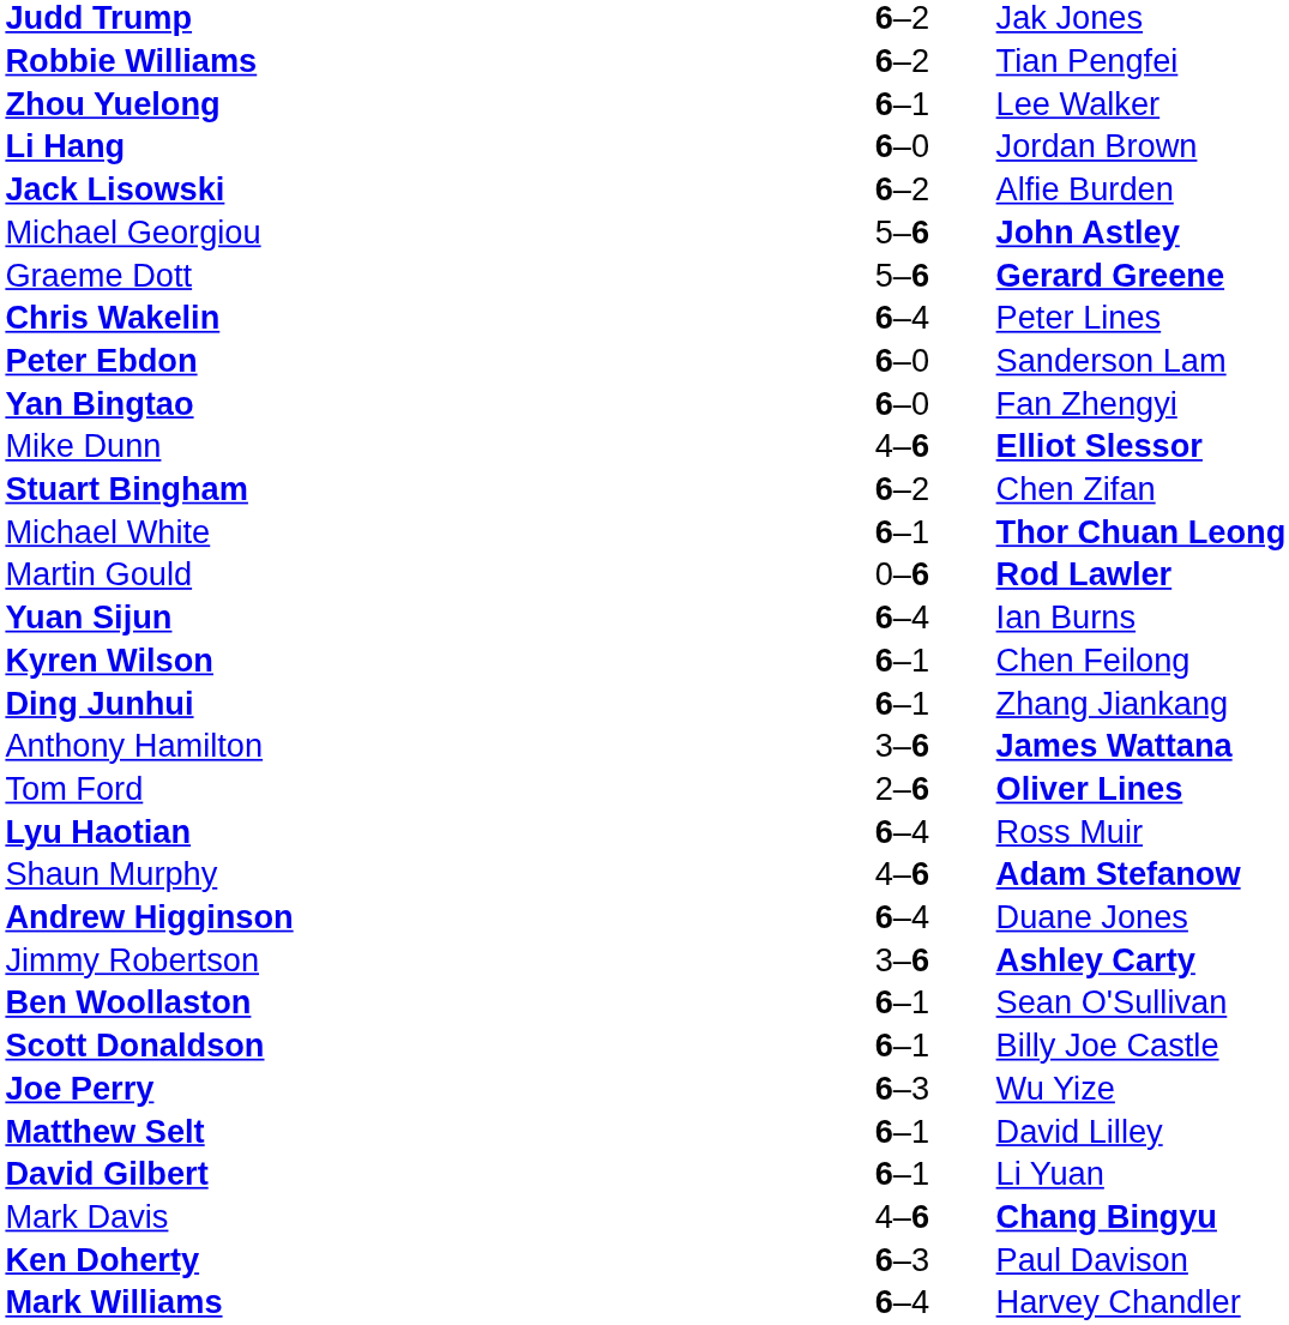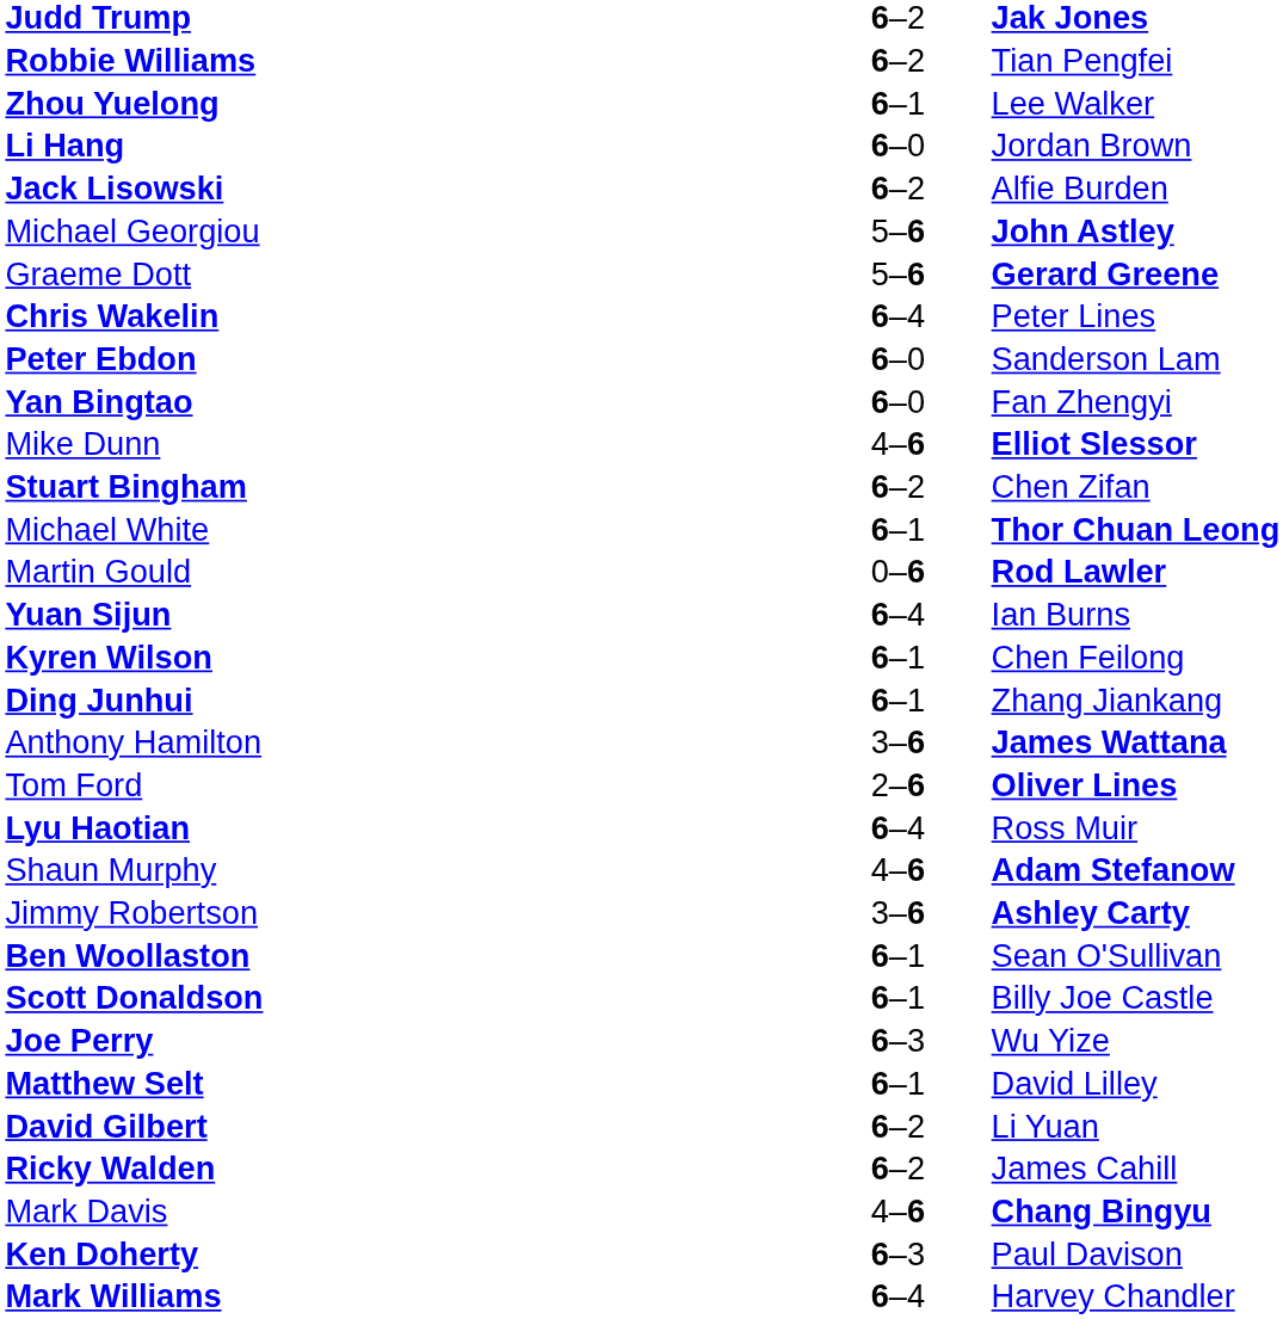 <table width="100%" cellspacing="1">
 <tr>
 <th width=45%></th>
 <th width=10%></th>
 <th width=45%></th>
 </tr>
 <tr>
 <td> <strong><a href='#'>Judd Trump</a></strong></td>
 <td align="center"><strong>6</strong>–2</td>
-<td> <a href='#'>Jak Jones</a></td>
+<td><strong> <a href='#'>Jak Jones</a></strong></td>
 </tr>
 <tr>
 <td> <strong><a href='#'>Robbie Williams</a></strong></td>
 <td align="center"><strong>6</strong>–2</td>
 <td> <a href='#'>Tian Pengfei</a></td>
 </tr>
 <tr>
 <td> <strong><a href='#'>Zhou Yuelong</a></strong></td>
 <td align="center"><strong>6</strong>–1</td>
 <td> <a href='#'>Lee Walker</a></td>
 </tr>
 <tr>
 <td> <strong><a href='#'>Li Hang</a></strong></td>
 <td align="center"><strong>6</strong>–0</td>
 <td> <a href='#'>Jordan Brown</a></td>
 </tr>
 <tr>
 <td> <strong><a href='#'>Jack Lisowski</a></strong></td>
 <td align="center"><strong>6</strong>–2</td>
 <td> <a href='#'>Alfie Burden</a></td>
 </tr>
 <tr>
 <td> <a href='#'>Michael Georgiou</a></td>
 <td align="center">5–<strong>6</strong></td>
 <td> <strong><a href='#'>John Astley</a></strong></td>
 </tr>
 <tr>
 <td> <a href='#'>Graeme Dott</a></td>
 <td align="center">5–<strong>6</strong></td>
 <td> <strong><a href='#'>Gerard Greene</a></strong></td>
 </tr>
 <tr>
 <td> <strong><a href='#'>Chris Wakelin</a></strong></td>
 <td align="center"><strong>6</strong>–4</td>
 <td> <a href='#'>Peter Lines</a></td>
 </tr>
 <tr>
 <td> <strong><a href='#'>Peter Ebdon</a></strong></td>
 <td align="center"><strong>6</strong>–0</td>
 <td> <a href='#'>Sanderson Lam</a></td>
 </tr>
 <tr>
 <td> <strong><a href='#'>Yan Bingtao</a></strong></td>
 <td align="center"><strong>6</strong>–0</td>
 <td> <a href='#'>Fan Zhengyi</a></td>
 </tr>
 <tr>
 <td> <a href='#'>Mike Dunn</a></td>
 <td align="center">4–<strong>6</strong></td>
 <td> <strong><a href='#'>Elliot Slessor</a></strong></td>
 </tr>
 <tr>
 <td> <strong><a href='#'>Stuart Bingham</a></strong></td>
 <td align="center"><strong>6</strong>–2</td>
 <td> <a href='#'>Chen Zifan</a></td>
 </tr>
 <tr>
 <td> <a href='#'>Michael White</a></td>
 <td align="center"><strong>6</strong>–1</td>
 <td> <strong><a href='#'>Thor Chuan Leong</a></strong></td>
 </tr>
 <tr>
 <td> <a href='#'>Martin Gould</a></td>
 <td align="center">0–<strong>6</strong></td>
 <td> <strong><a href='#'>Rod Lawler</a></strong></td>
 </tr>
 <tr>
 <td> <strong><a href='#'>Yuan Sijun</a></strong></td>
 <td align="center"><strong>6</strong>–4</td>
 <td> <a href='#'>Ian Burns</a></td>
 </tr>
 <tr>
 <td> <strong><a href='#'>Kyren Wilson</a></strong></td>
 <td align="center"><strong>6</strong>–1</td>
 <td> <a href='#'>Chen Feilong</a></td>
 </tr>
 <tr>
 <td> <strong><a href='#'>Ding Junhui</a></strong></td>
 <td align="center"><strong>6</strong>–1</td>
 <td> <a href='#'>Zhang Jiankang</a></td>
 </tr>
 <tr>
 <td> <a href='#'>Anthony Hamilton</a></td>
 <td align="center">3–<strong>6</strong></td>
 <td> <strong><a href='#'>James Wattana</a></strong></td>
 </tr>
 <tr>
 <td> <a href='#'>Tom Ford</a></td>
 <td align="center">2–<strong>6</strong></td>
 <td> <strong><a href='#'>Oliver Lines</a></strong></td>
 </tr>
 <tr>
 <td> <strong><a href='#'>Lyu Haotian</a></strong></td>
 <td align="center"><strong>6</strong>–4</td>
 <td> <a href='#'>Ross Muir</a></td>
 </tr>
 <tr>
 <td> <a href='#'>Shaun Murphy</a></td>
 <td align="center">4–<strong>6</strong></td>
 <td> <strong><a href='#'>Adam Stefanow</a></strong></td>
 </tr>
 <tr>
-<td> <strong><a href='#'>Andrew Higginson</a></strong></td>
-<td align="center"><strong>6</strong>–4</td>
-<td> <a href='#'>Duane Jones</a></td>
-</tr>
-<tr>
 <td> <a href='#'>Jimmy Robertson</a></td>
 <td align="center">3–<strong>6</strong></td>
 <td> <strong><a href='#'>Ashley Carty</a></strong></td>
 </tr>
 <tr>
 <td> <strong><a href='#'>Ben Woollaston</a></strong></td>
 <td align="center"><strong>6</strong>–1</td>
 <td> <a href='#'>Sean O'Sullivan</a></td>
 </tr>
 <tr>
 <td> <strong><a href='#'>Scott Donaldson</a></strong></td>
 <td align="center"><strong>6</strong>–1</td>
 <td> <a href='#'>Billy Joe Castle</a></td>
 </tr>
 <tr>
 <td> <strong><a href='#'>Joe Perry</a></strong></td>
 <td align="center"><strong>6</strong>–3</td>
 <td> <a href='#'>Wu Yize</a></td>
 </tr>
 <tr>
 <td> <strong><a href='#'>Matthew Selt</a></strong></td>
 <td align="center"><strong>6</strong>–1</td>
 <td> <a href='#'>David Lilley</a></td>
 </tr>
 <tr>
 <td> <strong><a href='#'>David Gilbert</a></strong></td>
-<td align="center"><strong>6</strong>–1</td>
+<td align="center"><strong>6</strong>–2</td>
 <td> <a href='#'>Li Yuan</a></td>
+</tr>
+<tr>
+<td> <strong><a href='#'>Ricky Walden</a></strong></td>
+<td align="center"><strong>6</strong>–2</td>
+<td> <a href='#'>James Cahill</a></td>
 </tr>
 <tr>
 <td> <a href='#'>Mark Davis</a></td>
 <td align="center">4–<strong>6</strong></td>
 <td> <strong><a href='#'>Chang Bingyu</a></strong></td>
 </tr>
 <tr>
 <td> <strong><a href='#'>Ken Doherty</a></strong></td>
 <td align="center"><strong>6</strong>–3</td>
 <td> <a href='#'>Paul Davison</a></td>
 </tr>
 <tr>
 <td> <strong><a href='#'>Mark Williams</a></strong></td>
 <td align="center"><strong>6</strong>–4</td>
 <td> <a href='#'>Harvey Chandler</a></td>
 </tr>
 </table>
